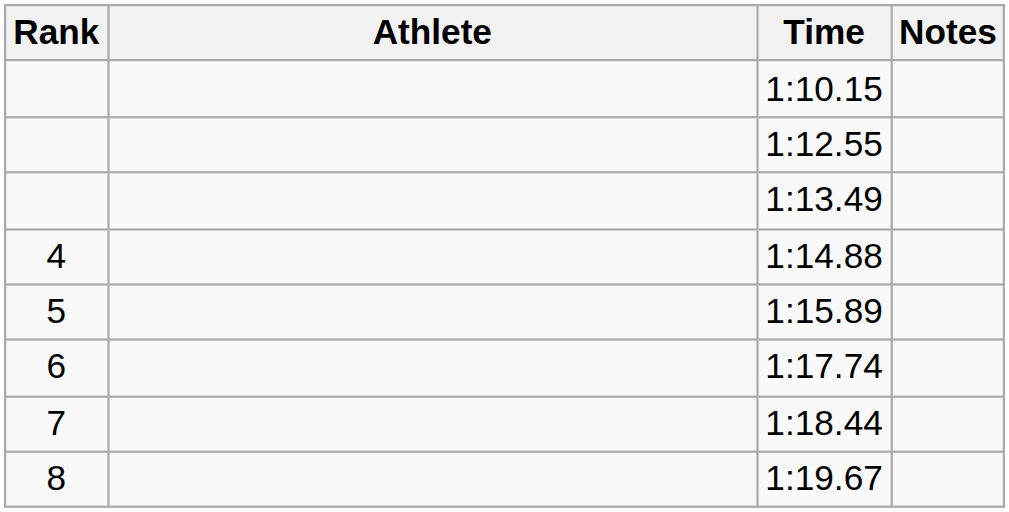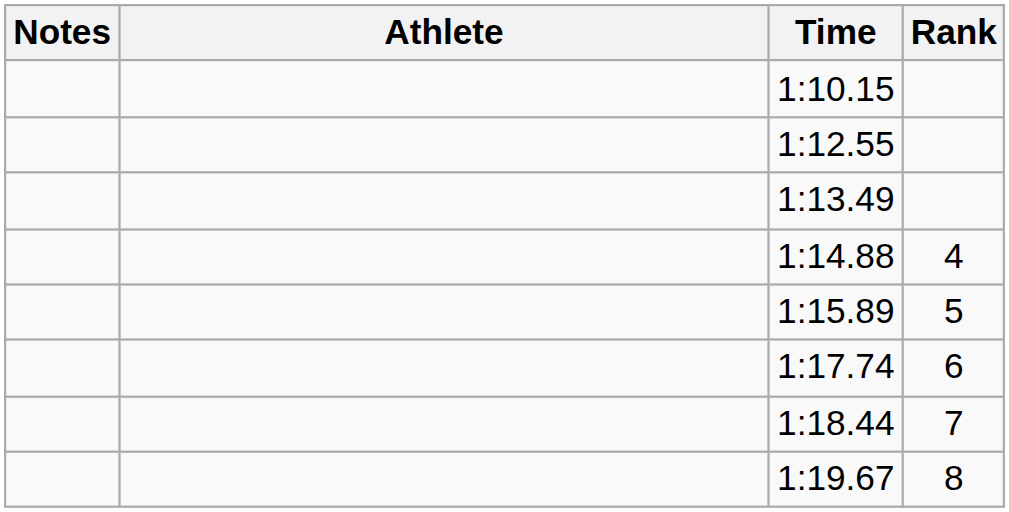 <table class="wikitable" style="text-align:center">
 <tr>
-<th>Rank</th>
+<th>Notes</th>
 <th Style="width:18em">Athlete</th>
 <th>Time</th>
-<th>Notes</th>
+<th>Rank</th>
 </tr>
 <tr>
 <td></td>
 <td style="text-align:left"></td>
 <td>1:10.15</td>
 <td></td>
 </tr>
 <tr>
 <td></td>
 <td style="text-align:left"></td>
 <td>1:12.55</td>
 <td></td>
 </tr>
 <tr>
 <td></td>
 <td style="text-align:left"></td>
 <td>1:13.49</td>
 <td></td>
 </tr>
 <tr>
-<td>4</td>
+<td></td>
 <td style="text-align:left"></td>
 <td>1:14.88</td>
-<td></td>
+<td>4</td>
 </tr>
 <tr>
-<td>5</td>
+<td></td>
 <td style="text-align:left"></td>
 <td>1:15.89</td>
-<td></td>
+<td>5</td>
 </tr>
 <tr>
-<td>6</td>
+<td></td>
 <td style="text-align:left"></td>
 <td>1:17.74</td>
-<td></td>
+<td>6</td>
 </tr>
 <tr>
-<td>7</td>
+<td></td>
 <td style="text-align:left"></td>
 <td>1:18.44</td>
-<td></td>
+<td>7</td>
 </tr>
 <tr>
-<td>8</td>
+<td></td>
 <td style="text-align:left"></td>
 <td>1:19.67</td>
-<td></td>
+<td>8</td>
 </tr>
 </table>
